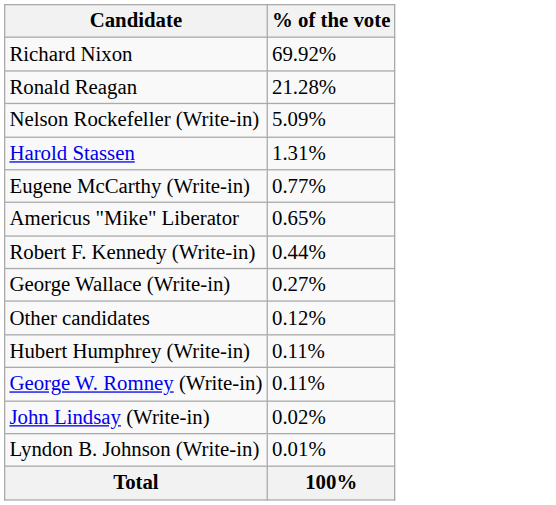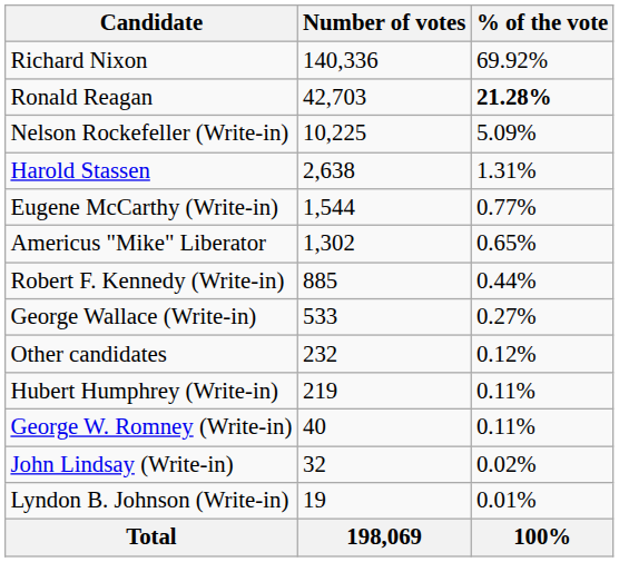 <table class="wikitable sortable">
 <tr>
 <th>Candidate</th>
+<th>Number of votes</th>
 <th>% of the vote</th>
 </tr>
 <tr>
 <td>Richard Nixon</td>
+<td>140,336</td>
 <td>69.92%</td>
 </tr>
 <tr>
 <td>Ronald Reagan</td>
-<td>21.28%</td>
+<td>42,703</td>
+<td><strong>21.28%</strong></td>
 </tr>
 <tr>
 <td>Nelson Rockefeller (Write-in)</td>
+<td>10,225</td>
 <td>5.09%</td>
 </tr>
 <tr>
 <td><a href='#'>Harold Stassen</a></td>
+<td>2,638</td>
 <td>1.31%</td>
 </tr>
 <tr>
 <td>Eugene McCarthy (Write-in)</td>
+<td>1,544</td>
 <td>0.77%</td>
 </tr>
 <tr>
 <td>Americus "Mike" Liberator</td>
+<td>1,302</td>
 <td>0.65%</td>
 </tr>
 <tr>
 <td>Robert F. Kennedy (Write-in)</td>
+<td>885</td>
 <td>0.44%</td>
 </tr>
 <tr>
 <td>George Wallace (Write-in)</td>
+<td>533</td>
 <td>0.27%</td>
 </tr>
 <tr>
 <td>Other candidates</td>
+<td>232</td>
 <td>0.12%</td>
 </tr>
 <tr>
 <td>Hubert Humphrey (Write-in)</td>
+<td>219</td>
 <td>0.11%</td>
 </tr>
 <tr>
 <td><a href='#'>George W. Romney</a> (Write-in)</td>
+<td>40</td>
 <td>0.11%</td>
 </tr>
 <tr>
 <td><a href='#'>John Lindsay</a> (Write-in)</td>
+<td>32</td>
 <td>0.02%</td>
 </tr>
 <tr>
 <td>Lyndon B. Johnson (Write-in)</td>
+<td>19</td>
 <td>0.01%</td>
 </tr>
 <tr>
 <th>Total</th>
+<th>198,069</th>
 <th>100%</th>
 </tr>
 </table>
